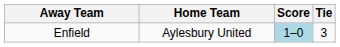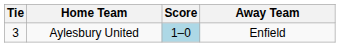 <table class="wikitable" style="text-align:center;">
 <tr>
-<th width=175>Away Team</th>
+<th width=20>Tie</th>
 <th width=175>Home Team</th>
 <th width=20>Score</th>
-<th width=20>Tie</th>
+<th width=175>Away Team</th>
 </tr>
 <tr>
-<td>Enfield</td>
+<td>3</td>
 <td>Aylesbury United</td>
 <td style="background: lightblue;">1–0</td>
-<td>3</td>
+<td>Enfield</td>
 </tr>
 </table>
